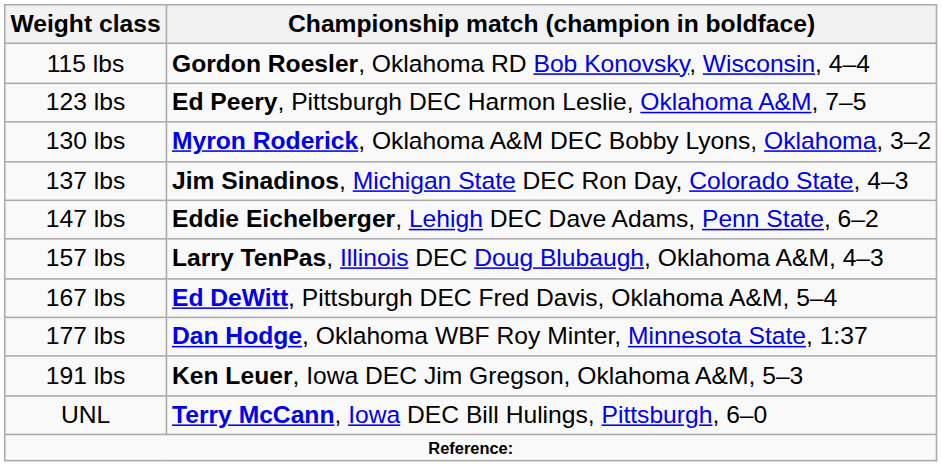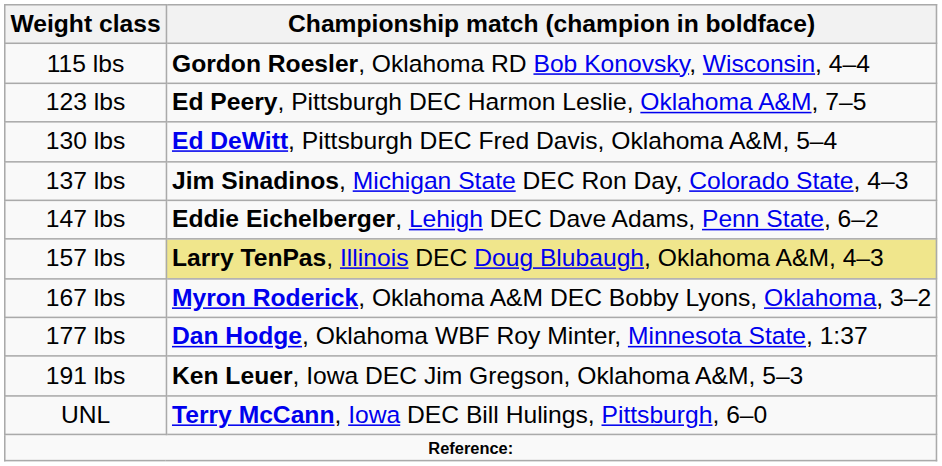 <table class="wikitable" style="text-align:center">
 <tr>
 <th>Weight class</th>
 <th>Championship match (champion in boldface)</th>
 </tr>
 <tr>
 <td>115 lbs</td>
 <td align=left><strong>Gordon Roesler</strong>, Oklahoma RD <a href='#'>Bob Konovsky</a>, <a href='#'>Wisconsin</a>, 4–4</td>
 </tr>
 <tr>
 <td>123 lbs</td>
 <td align=left><strong>Ed Peery</strong>, Pittsburgh DEC Harmon Leslie, <a href='#'>Oklahoma A&M</a>, 7–5</td>
 </tr>
 <tr>
 <td>130 lbs</td>
-<td align=left><strong><a href='#'>Myron Roderick</a></strong>, Oklahoma A&M DEC Bobby Lyons, <a href='#'>Oklahoma</a>, 3–2</td>
+<td align=left><strong><a href='#'>Ed DeWitt</a></strong>, Pittsburgh DEC Fred Davis, Oklahoma A&M, 5–4</td>
 </tr>
 <tr>
 <td>137 lbs</td>
 <td align=left><strong>Jim Sinadinos</strong>, <a href='#'>Michigan State</a> DEC Ron Day, <a href='#'>Colorado State</a>, 4–3</td>
 </tr>
 <tr>
 <td>147 lbs</td>
 <td align=left><strong>Eddie Eichelberger</strong>, <a href='#'>Lehigh</a> DEC Dave Adams, <a href='#'>Penn State</a>, 6–2</td>
 </tr>
 <tr>
 <td>157 lbs</td>
-<td align=left><strong>Larry TenPas</strong>, <a href='#'>Illinois</a> DEC <a href='#'>Doug Blubaugh</a>, Oklahoma A&M, 4–3</td>
+<td align=left style="background: khaki;"><strong>Larry TenPas</strong>, <a href='#'>Illinois</a> DEC <a href='#'>Doug Blubaugh</a>, Oklahoma A&M, 4–3</td>
 </tr>
 <tr>
 <td>167 lbs</td>
-<td align=left><strong><a href='#'>Ed DeWitt</a></strong>, Pittsburgh DEC Fred Davis, Oklahoma A&M, 5–4</td>
+<td align=left><strong><a href='#'>Myron Roderick</a></strong>, Oklahoma A&M DEC Bobby Lyons, <a href='#'>Oklahoma</a>, 3–2</td>
 </tr>
 <tr>
 <td>177 lbs</td>
 <td align=left><strong><a href='#'>Dan Hodge</a></strong>, Oklahoma WBF Roy Minter, <a href='#'>Minnesota State</a>, 1:37</td>
 </tr>
 <tr>
 <td>191 lbs</td>
 <td align=left><strong>Ken Leuer</strong>, Iowa DEC Jim Gregson, Oklahoma A&M, 5–3</td>
 </tr>
 <tr>
 <td>UNL</td>
 <td align=left><strong><a href='#'>Terry McCann</a></strong>, <a href='#'>Iowa</a> DEC Bill Hulings, <a href='#'>Pittsburgh</a>, 6–0</td>
 </tr>
 <tr>
 <td colspan="2"  style="font-size:8pt; text-align:center;"><strong>Reference:</strong></td>
 </tr>
 </table>
